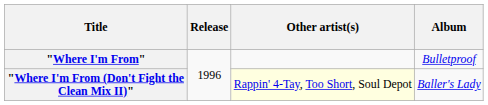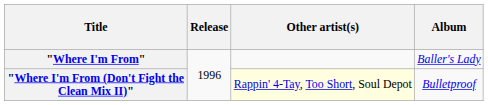 <table class="wikitable plainrowheaders" style="text-align:center;">
 <tr>
 <th scope="col" style="width:15em;"><br>Title<br><br></th>
 <th scope="col">Release</th>
 <th scope="col">Other artist(s)</th>
 <th scope="col">Album</th>
 </tr>
 <tr>
 <th scope="row">"<a href='#'>Where I'm From</a>"</th>
 <td rowspan="2">1996</td>
 <td></td>
-<td><em><a href='#'>Bulletproof</a></em></td>
+<td><em><a href='#'>Baller's Lady</a></em></td>
 </tr>
 <tr>
 <th scope="row">"<a href='#'>Where I'm From (Don't Fight the Clean Mix II)</a>"</th>
 <td style="background: lightyellow;"><a href='#'>Rappin' 4-Tay</a>, <a href='#'>Too Short</a>, Soul Depot</td>
-<td><em><a href='#'>Baller's Lady</a></em></td>
+<td><em><a href='#'>Bulletproof</a></em></td>
 </tr>
 </table>
